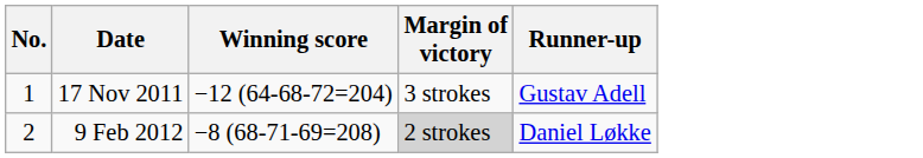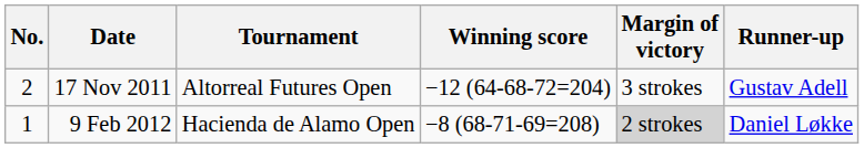 <table class="wikitable" style="font-size:95%;">
 <tr>
 <th>No.</th>
 <th>Date</th>
+<th>Tournament</th>
 <th>Winning score</th>
 <th>Margin of<br>victory</th>
 <th>Runner-up</th>
 </tr>
 <tr>
-<td align=center>1</td>
+<td align=center>2</td>
 <td align=right>17 Nov 2011</td>
+<td>Altorreal Futures Open</td>
 <td>−12 (64-68-72=204)</td>
 <td>3 strokes</td>
 <td> <a href='#'>Gustav Adell</a></td>
 </tr>
 <tr>
-<td align=center>2</td>
+<td align=center>1</td>
 <td align=right>9 Feb 2012</td>
+<td>Hacienda de Alamo Open</td>
 <td>−8 (68-71-69=208)</td>
 <td style="background: lightgrey;">2 strokes</td>
 <td> <a href='#'>Daniel Løkke</a></td>
 </tr>
 </table>
